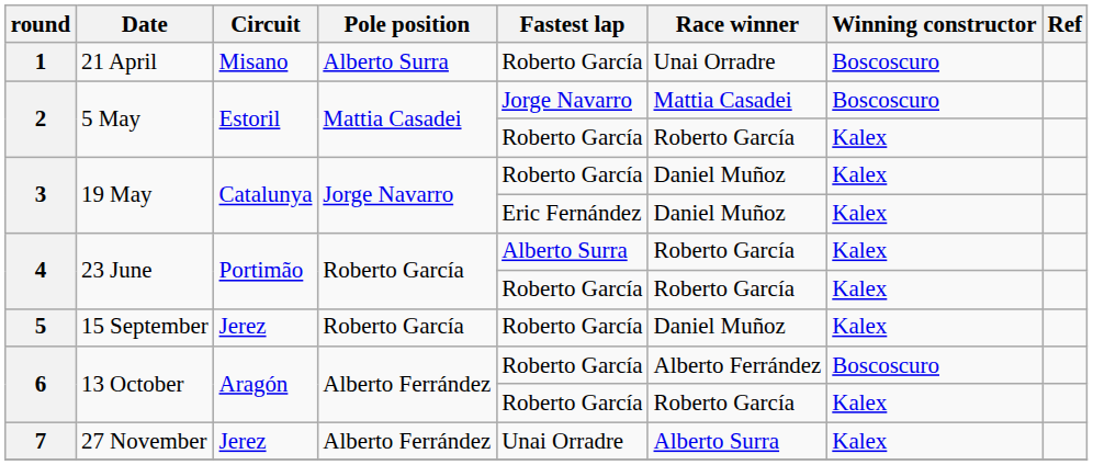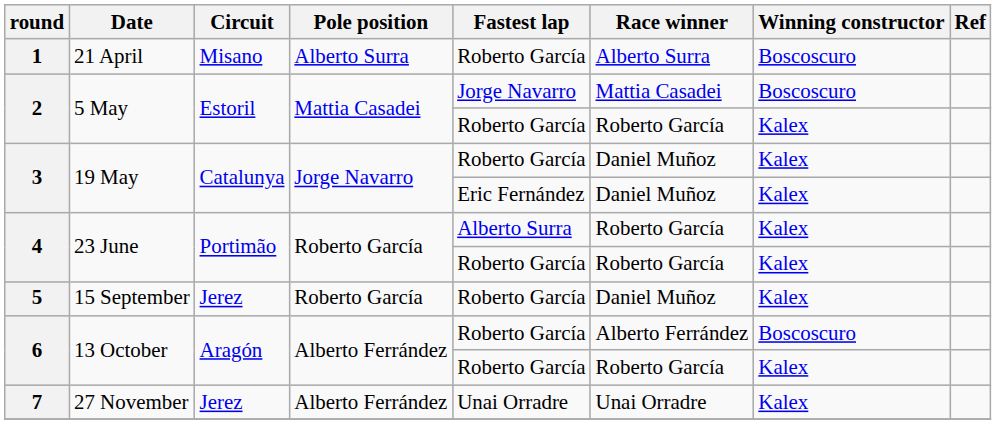 <table class="wikitable" style="font-size:85%;">
 <tr>
 <th>round</th>
 <th>Date</th>
 <th>Circuit</th>
 <th>Pole position</th>
 <th>Fastest lap</th>
 <th>Race winner</th>
 <th>Winning constructor</th>
 <th>Ref</th>
 </tr>
 <tr>
 <th>1</th>
 <td>21 April</td>
 <td> <a href='#'>Misano</a></td>
 <td> <a href='#'>Alberto Surra</a></td>
 <td> Roberto García</td>
-<td> Unai Orradre</td>
+<td> <a href='#'>Alberto Surra</a></td>
 <td> <a href='#'>Boscoscuro</a></td>
 <td></td>
 </tr>
 <tr>
 <th rowspan="2">2</th>
 <td rowspan="2">5 May</td>
 <td rowspan="2"> <a href='#'>Estoril</a></td>
 <td rowspan="2"> <a href='#'>Mattia Casadei</a></td>
 <td> <a href='#'>Jorge Navarro</a></td>
 <td> <a href='#'>Mattia Casadei</a></td>
 <td> <a href='#'>Boscoscuro</a></td>
 <td></td>
 </tr>
 <tr>
 <td> Roberto García</td>
 <td> Roberto García</td>
 <td> <a href='#'>Kalex</a></td>
 <td></td>
 </tr>
 <tr>
 <th rowspan="2">3</th>
 <td rowspan="2">19 May</td>
 <td rowspan="2"> <a href='#'>Catalunya</a></td>
 <td rowspan="2"> <a href='#'>Jorge Navarro</a></td>
 <td> Roberto García</td>
 <td> Daniel Muñoz</td>
 <td> <a href='#'>Kalex</a></td>
 <td></td>
 </tr>
 <tr>
 <td> Eric Fernández</td>
 <td> Daniel Muñoz</td>
 <td> <a href='#'>Kalex</a></td>
 <td></td>
 </tr>
 <tr>
 <th rowspan="2">4</th>
 <td rowspan="2">23 June</td>
 <td rowspan="2"> <a href='#'>Portimão</a></td>
 <td rowspan="2"> Roberto García</td>
 <td> <a href='#'>Alberto Surra</a></td>
 <td> Roberto García</td>
 <td> <a href='#'>Kalex</a></td>
 <td></td>
 </tr>
 <tr>
 <td> Roberto García</td>
 <td> Roberto García</td>
 <td> <a href='#'>Kalex</a></td>
 <td></td>
 </tr>
 <tr>
 <th>5</th>
 <td>15 September</td>
 <td> <a href='#'>Jerez</a></td>
 <td> Roberto García</td>
 <td> Roberto García</td>
 <td> Daniel Muñoz</td>
 <td> <a href='#'>Kalex</a></td>
 <td></td>
 </tr>
 <tr>
 <th rowspan="2">6</th>
 <td rowspan="2">13 October</td>
 <td rowspan="2"> <a href='#'>Aragón</a></td>
 <td rowspan="2"> Alberto Ferrández</td>
 <td> Roberto García</td>
 <td> Alberto Ferrández</td>
 <td> <a href='#'>Boscoscuro</a></td>
 <td></td>
 </tr>
 <tr>
 <td> Roberto García</td>
 <td> Roberto García</td>
 <td> <a href='#'>Kalex</a></td>
 <td></td>
 </tr>
 <tr>
 <th>7</th>
 <td>27 November</td>
 <td> <a href='#'>Jerez</a></td>
 <td> Alberto Ferrández</td>
 <td> Unai Orradre</td>
-<td> <a href='#'>Alberto Surra</a></td>
+<td> Unai Orradre</td>
 <td> <a href='#'>Kalex</a></td>
 <td></td>
 </tr>
 <tr>
 </tr>
 </table>
